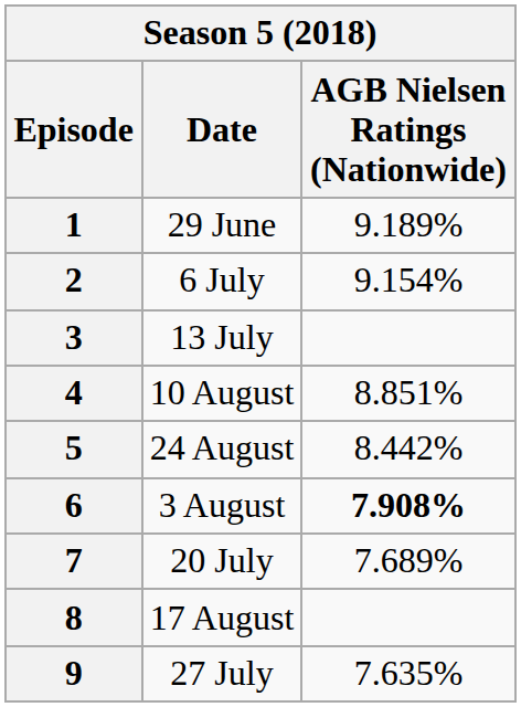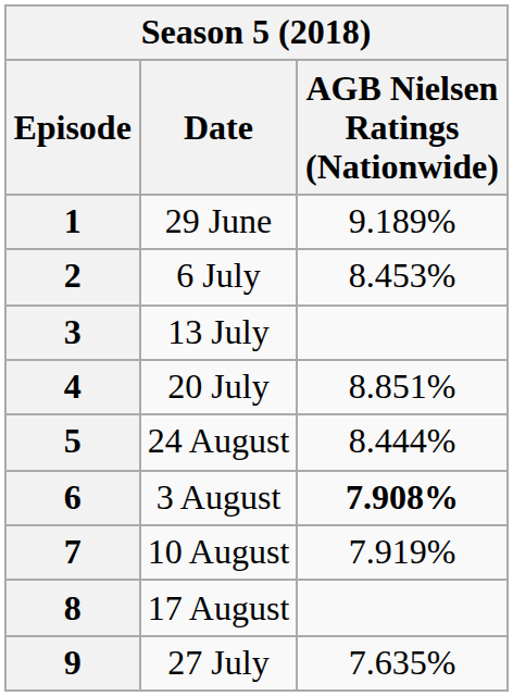 <table class=wikitable style=text-align:center>
 <tr>
 <th colspan=3>Season 5 (2018)</th>
 </tr>
 <tr>
 <th>Episode</th>
 <th>Date</th>
 <th>AGB Nielsen<br>Ratings<br>(Nationwide)</th>
 </tr>
 <tr>
 <th>1</th>
 <td>29 June</td>
 <td>9.189%</td>
 </tr>
 <tr>
 <th>2</th>
 <td>6 July</td>
-<td>9.154%</td>
+<td>8.453%</td>
 </tr>
 <tr>
 <th>3</th>
 <td>13 July</td>
 <td></td>
 </tr>
 <tr>
 <th>4</th>
-<td>10 August</td>
+<td>20 July</td>
 <td>8.851%</td>
 </tr>
 <tr>
 <th>5</th>
 <td>24 August</td>
-<td>8.442%</td>
+<td>8.444%</td>
 </tr>
 <tr>
 <th>6</th>
 <td>3 August</td>
 <td><strong>7.908%</strong></td>
 </tr>
 <tr>
 <th>7</th>
-<td>20 July</td>
-<td>7.689%</td>
+<td>10 August</td>
+<td>7.919%</td>
 </tr>
 <tr>
 <th>8</th>
 <td>17 August</td>
 <td></td>
 </tr>
 <tr>
 <th>9</th>
 <td>27 July</td>
 <td>7.635%</td>
 </tr>
 <tr>
 </tr>
 </table>
